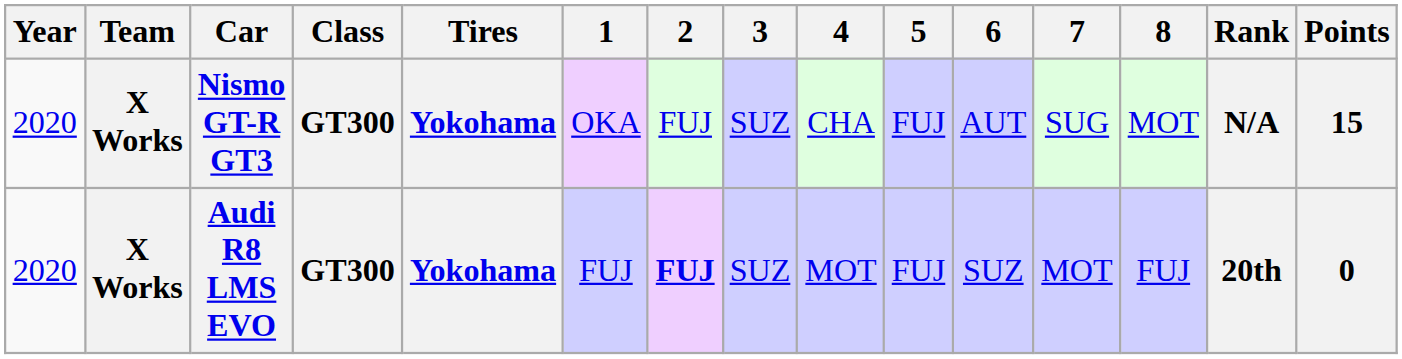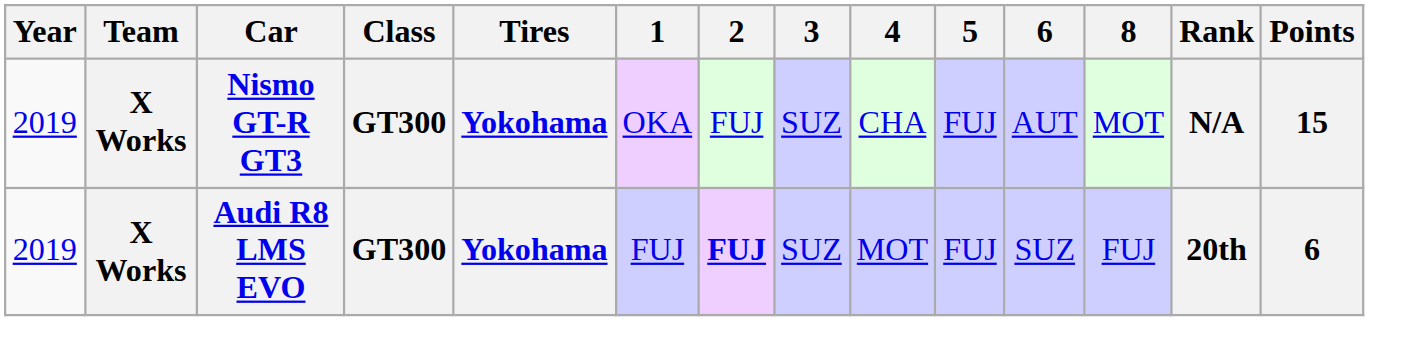 <table class="wikitable" style="text-align:center; font-size:90%">
 <tr>
 <th>Year</th>
 <th>Team</th>
 <th>Car</th>
 <th>Class</th>
 <th>Tires</th>
 <th>1</th>
 <th>2</th>
 <th>3</th>
 <th>4</th>
 <th>5</th>
 <th>6</th>
-<th>7</th>
 <th>8</th>
 <th>Rank</th>
 <th>Points</th>
 </tr>
 <tr>
-<td><a href='#'>2020</a></td>
+<td><a href='#'>2019</a></td>
 <th>X Works</th>
 <th><a href='#'>Nismo GT-R GT3</a></th>
 <th>GT300</th>
 <th><a href='#'>Yokohama</a></th>
 <td style="background:#EFCFFF;"><a href='#'>OKA</a><br></td>
 <td style="background:#DFFFDF;"><a href='#'>FUJ</a><br></td>
 <td style="background:#CFCFFF;"><a href='#'>SUZ</a><br></td>
 <td style="background:#DFFFDF;"><a href='#'>CHA</a><br></td>
 <td style="background:#CFCFFF;"><a href='#'>FUJ</a><br></td>
 <td style="background:#CFCFFF;"><a href='#'>AUT</a><br></td>
-<td style="background:#DFFFDF;"><a href='#'>SUG</a><br></td>
 <td style="background:#DFFFDF;"><a href='#'>MOT</a><br></td>
 <th>N/A</th>
 <th>15</th>
 </tr>
 <tr>
-<td><a href='#'>2020</a></td>
+<td><a href='#'>2019</a></td>
 <th>X Works</th>
 <th><a href='#'>Audi R8 LMS EVO</a></th>
 <th>GT300</th>
 <th><a href='#'>Yokohama</a></th>
 <td style="background:#CFCFFF;"><a href='#'>FUJ</a><br></td>
 <td style="background:#EFCFFF;"><strong><a href='#'>FUJ</a><br></strong></td>
 <td style="background:#CFCFFF;"><a href='#'>SUZ</a><br></td>
 <td style="background:#CFCFFF;"><a href='#'>MOT</a><br></td>
 <td style="background:#CFCFFF;"><a href='#'>FUJ</a><br></td>
 <td style="background:#CFCFFF;"><a href='#'>SUZ</a><br></td>
-<td style="background:#CFCFFF;"><a href='#'>MOT</a><br></td>
 <td style="background:#CFCFFF;"><a href='#'>FUJ</a><br></td>
 <th>20th</th>
-<th>0</th>
+<th>6</th>
 </tr>
 </table>
